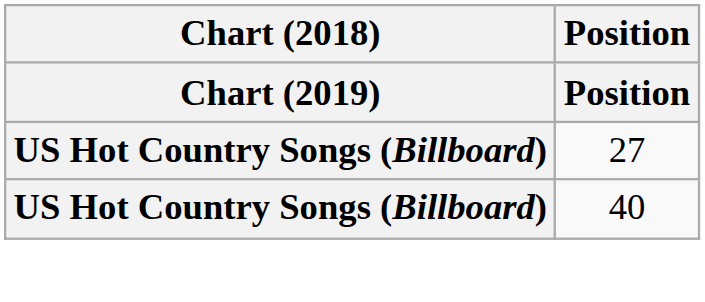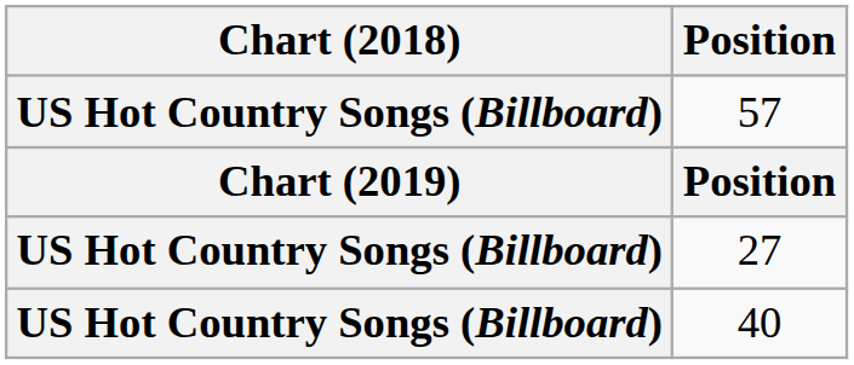 <table class="wikitable plainrowheaders" style="text-align:center">
 <tr>
 <th scope="col">Chart (2018)</th>
 <th scope="col">Position</th>
+</tr>
+<tr>
+<th scope="row">US Hot Country Songs (<em>Billboard</em>)</th>
+<td>57</td>
 </tr>
 <tr>
 <th scope="col">Chart (2019)</th>
 <th scope="col">Position</th>
 </tr>
 <tr>
 <th scope="row">US Hot Country Songs (<em>Billboard</em>)</th>
 <td>27</td>
 </tr>
 <tr>
 <th scope="row">US Hot Country Songs (<em>Billboard</em>)</th>
 <td>40</td>
 </tr>
 </table>
